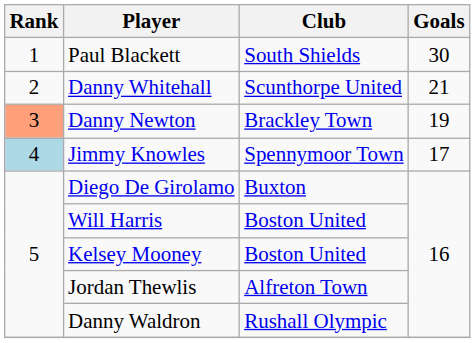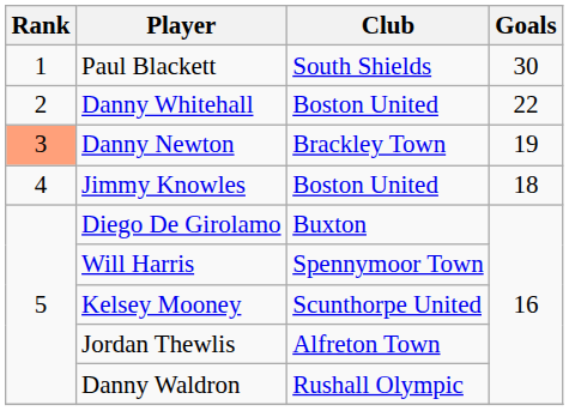 <table class="wikitable" style="text-align:center">
 <tr>
 <th>Rank</th>
 <th>Player</th>
 <th>Club</th>
 <th>Goals</th>
 </tr>
 <tr>
 <td rowspan="1">1</td>
 <td align=left>Paul Blackett</td>
 <td align=left><a href='#'>South Shields</a></td>
 <td rowspan="1">30</td>
 </tr>
 <tr>
 <td rowspan="1">2</td>
 <td align=left><a href='#'>Danny Whitehall</a></td>
-<td align=left><a href='#'>Scunthorpe United</a></td>
-<td rowspan="1">21</td>
+<td align=left><a href='#'>Boston United</a></td>
+<td rowspan="1">22</td>
 </tr>
 <tr>
 <td rowspan="1" style="background: lightsalmon;">3</td>
 <td align=left><a href='#'>Danny Newton</a></td>
 <td align=left><a href='#'>Brackley Town</a></td>
 <td rowspan="1">19</td>
 </tr>
 <tr>
-<td rowspan="1" style="background: lightblue;">4</td>
+<td rowspan="1">4</td>
 <td align=left><a href='#'>Jimmy Knowles</a></td>
-<td align=left><a href='#'>Spennymoor Town</a></td>
-<td rowspan="1">17</td>
+<td align=left><a href='#'>Boston United</a></td>
+<td rowspan="1">18</td>
 </tr>
 <tr>
 <td rowspan="5">5</td>
 <td align=left><a href='#'>Diego De Girolamo</a></td>
 <td align=left><a href='#'>Buxton</a></td>
 <td rowspan="5">16</td>
 </tr>
 <tr>
 <td align=left><a href='#'>Will Harris</a></td>
-<td align=left><a href='#'>Boston United</a></td>
+<td align=left><a href='#'>Spennymoor Town</a></td>
 </tr>
 <tr>
 <td align=left><a href='#'>Kelsey Mooney</a></td>
-<td align=left><a href='#'>Boston United</a></td>
+<td align=left><a href='#'>Scunthorpe United</a></td>
 </tr>
 <tr>
 <td align=left>Jordan Thewlis</td>
 <td align=left><a href='#'>Alfreton Town</a></td>
 </tr>
 <tr>
 <td align=left>Danny Waldron</td>
 <td align=left><a href='#'>Rushall Olympic</a></td>
 </tr>
 <tr>
 </tr>
 </table>
